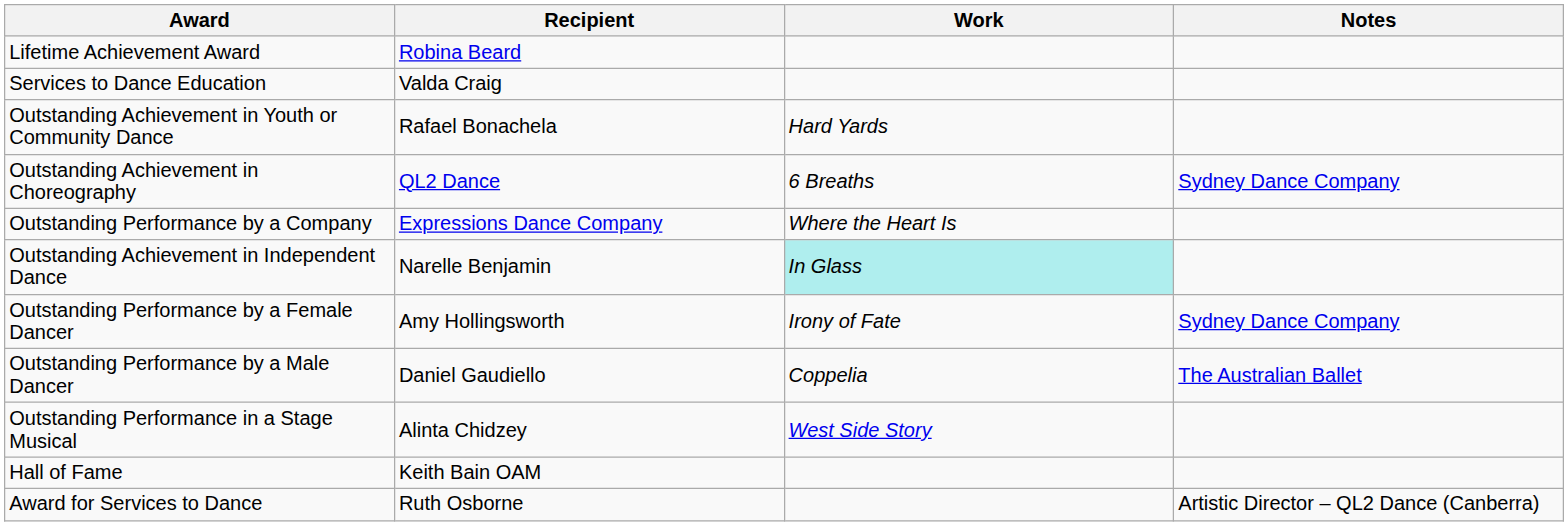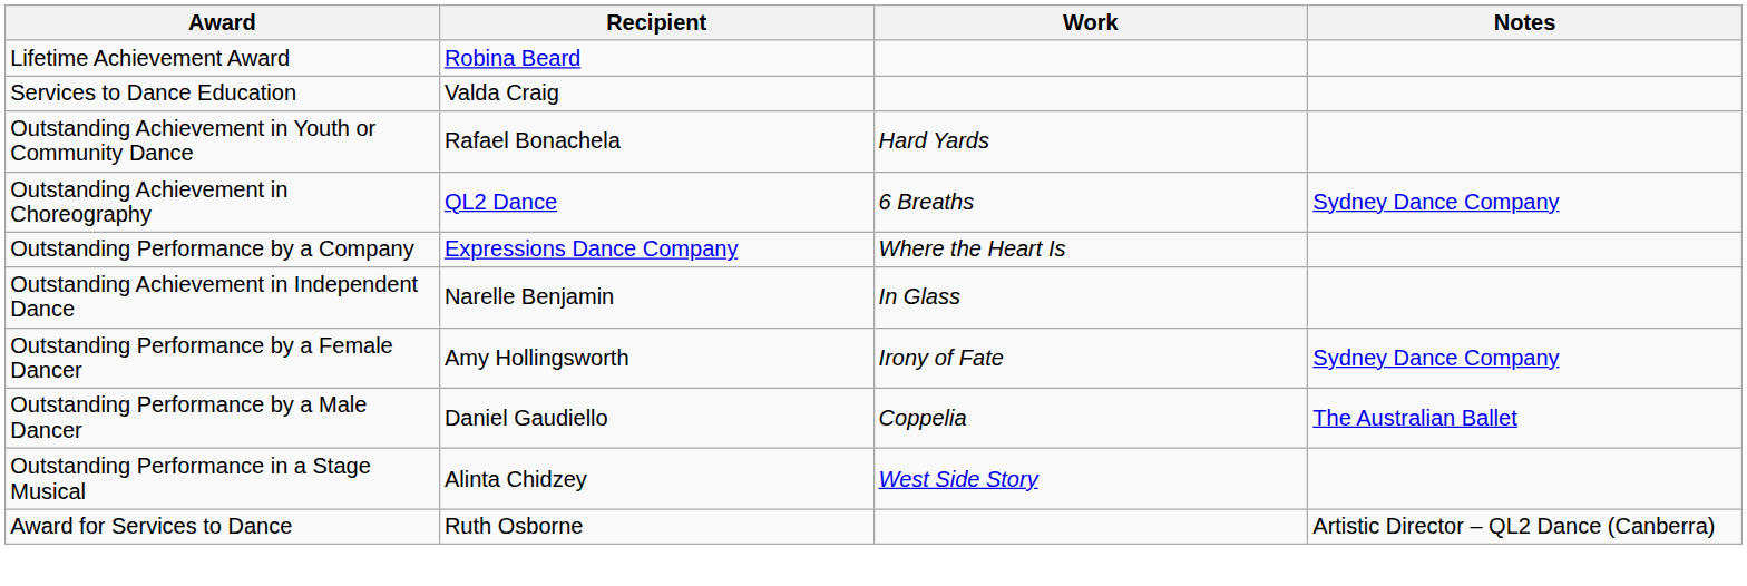 <table class="wikitable">
 <tr>
 <th width="25%">Award</th>
 <th width="25%">Recipient</th>
 <th width="25%">Work</th>
 <th width="25%">Notes</th>
 </tr>
 <tr>
 <td>Lifetime Achievement Award</td>
 <td><a href='#'>Robina Beard</a> </td>
 <td></td>
 <td></td>
 </tr>
 <tr>
 <td>Services to Dance Education</td>
 <td>Valda Craig</td>
 <td></td>
 <td></td>
 </tr>
 <tr>
 <td>Outstanding Achievement in Youth or Community Dance</td>
 <td>Rafael Bonachela</td>
 <td><em>Hard Yards</em></td>
 <td></td>
 </tr>
 <tr>
 <td>Outstanding Achievement in Choreography</td>
 <td><a href='#'>QL2 Dance</a></td>
 <td><em>6 Breaths</em></td>
 <td><a href='#'>Sydney Dance Company</a></td>
 </tr>
 <tr>
 <td>Outstanding Performance by a Company</td>
 <td><a href='#'>Expressions Dance Company</a></td>
 <td><em>Where the Heart Is</em></td>
 <td></td>
 </tr>
 <tr>
 <td>Outstanding Achievement in Independent Dance</td>
 <td>Narelle Benjamin</td>
-<td style="background: paleturquoise;"><em>In Glass</em></td>
+<td><em>In Glass</em></td>
 <td></td>
 </tr>
 <tr>
 <td>Outstanding Performance by a Female Dancer</td>
 <td>Amy Hollingsworth</td>
 <td><em>Irony of Fate</em></td>
 <td><a href='#'>Sydney Dance Company</a></td>
 </tr>
 <tr>
 <td>Outstanding Performance by a Male Dancer</td>
 <td>Daniel Gaudiello</td>
 <td><em>Coppelia</em></td>
 <td><a href='#'>The Australian Ballet</a></td>
 </tr>
 <tr>
 <td>Outstanding Performance in a Stage Musical</td>
 <td>Alinta Chidzey</td>
 <td><em><a href='#'>West Side Story</a></em></td>
 <td></td>
 </tr>
 <tr>
-<td>Hall of Fame</td>
-<td Keith Bain (Australian)>Keith Bain OAM</td>
-<td></td>
-<td></td>
-</tr>
-<tr>
 <td>Award for Services to Dance</td>
 <td>Ruth Osborne</td>
 <td></td>
 <td>Artistic Director – QL2 Dance (Canberra)</td>
 </tr>
 </table>
